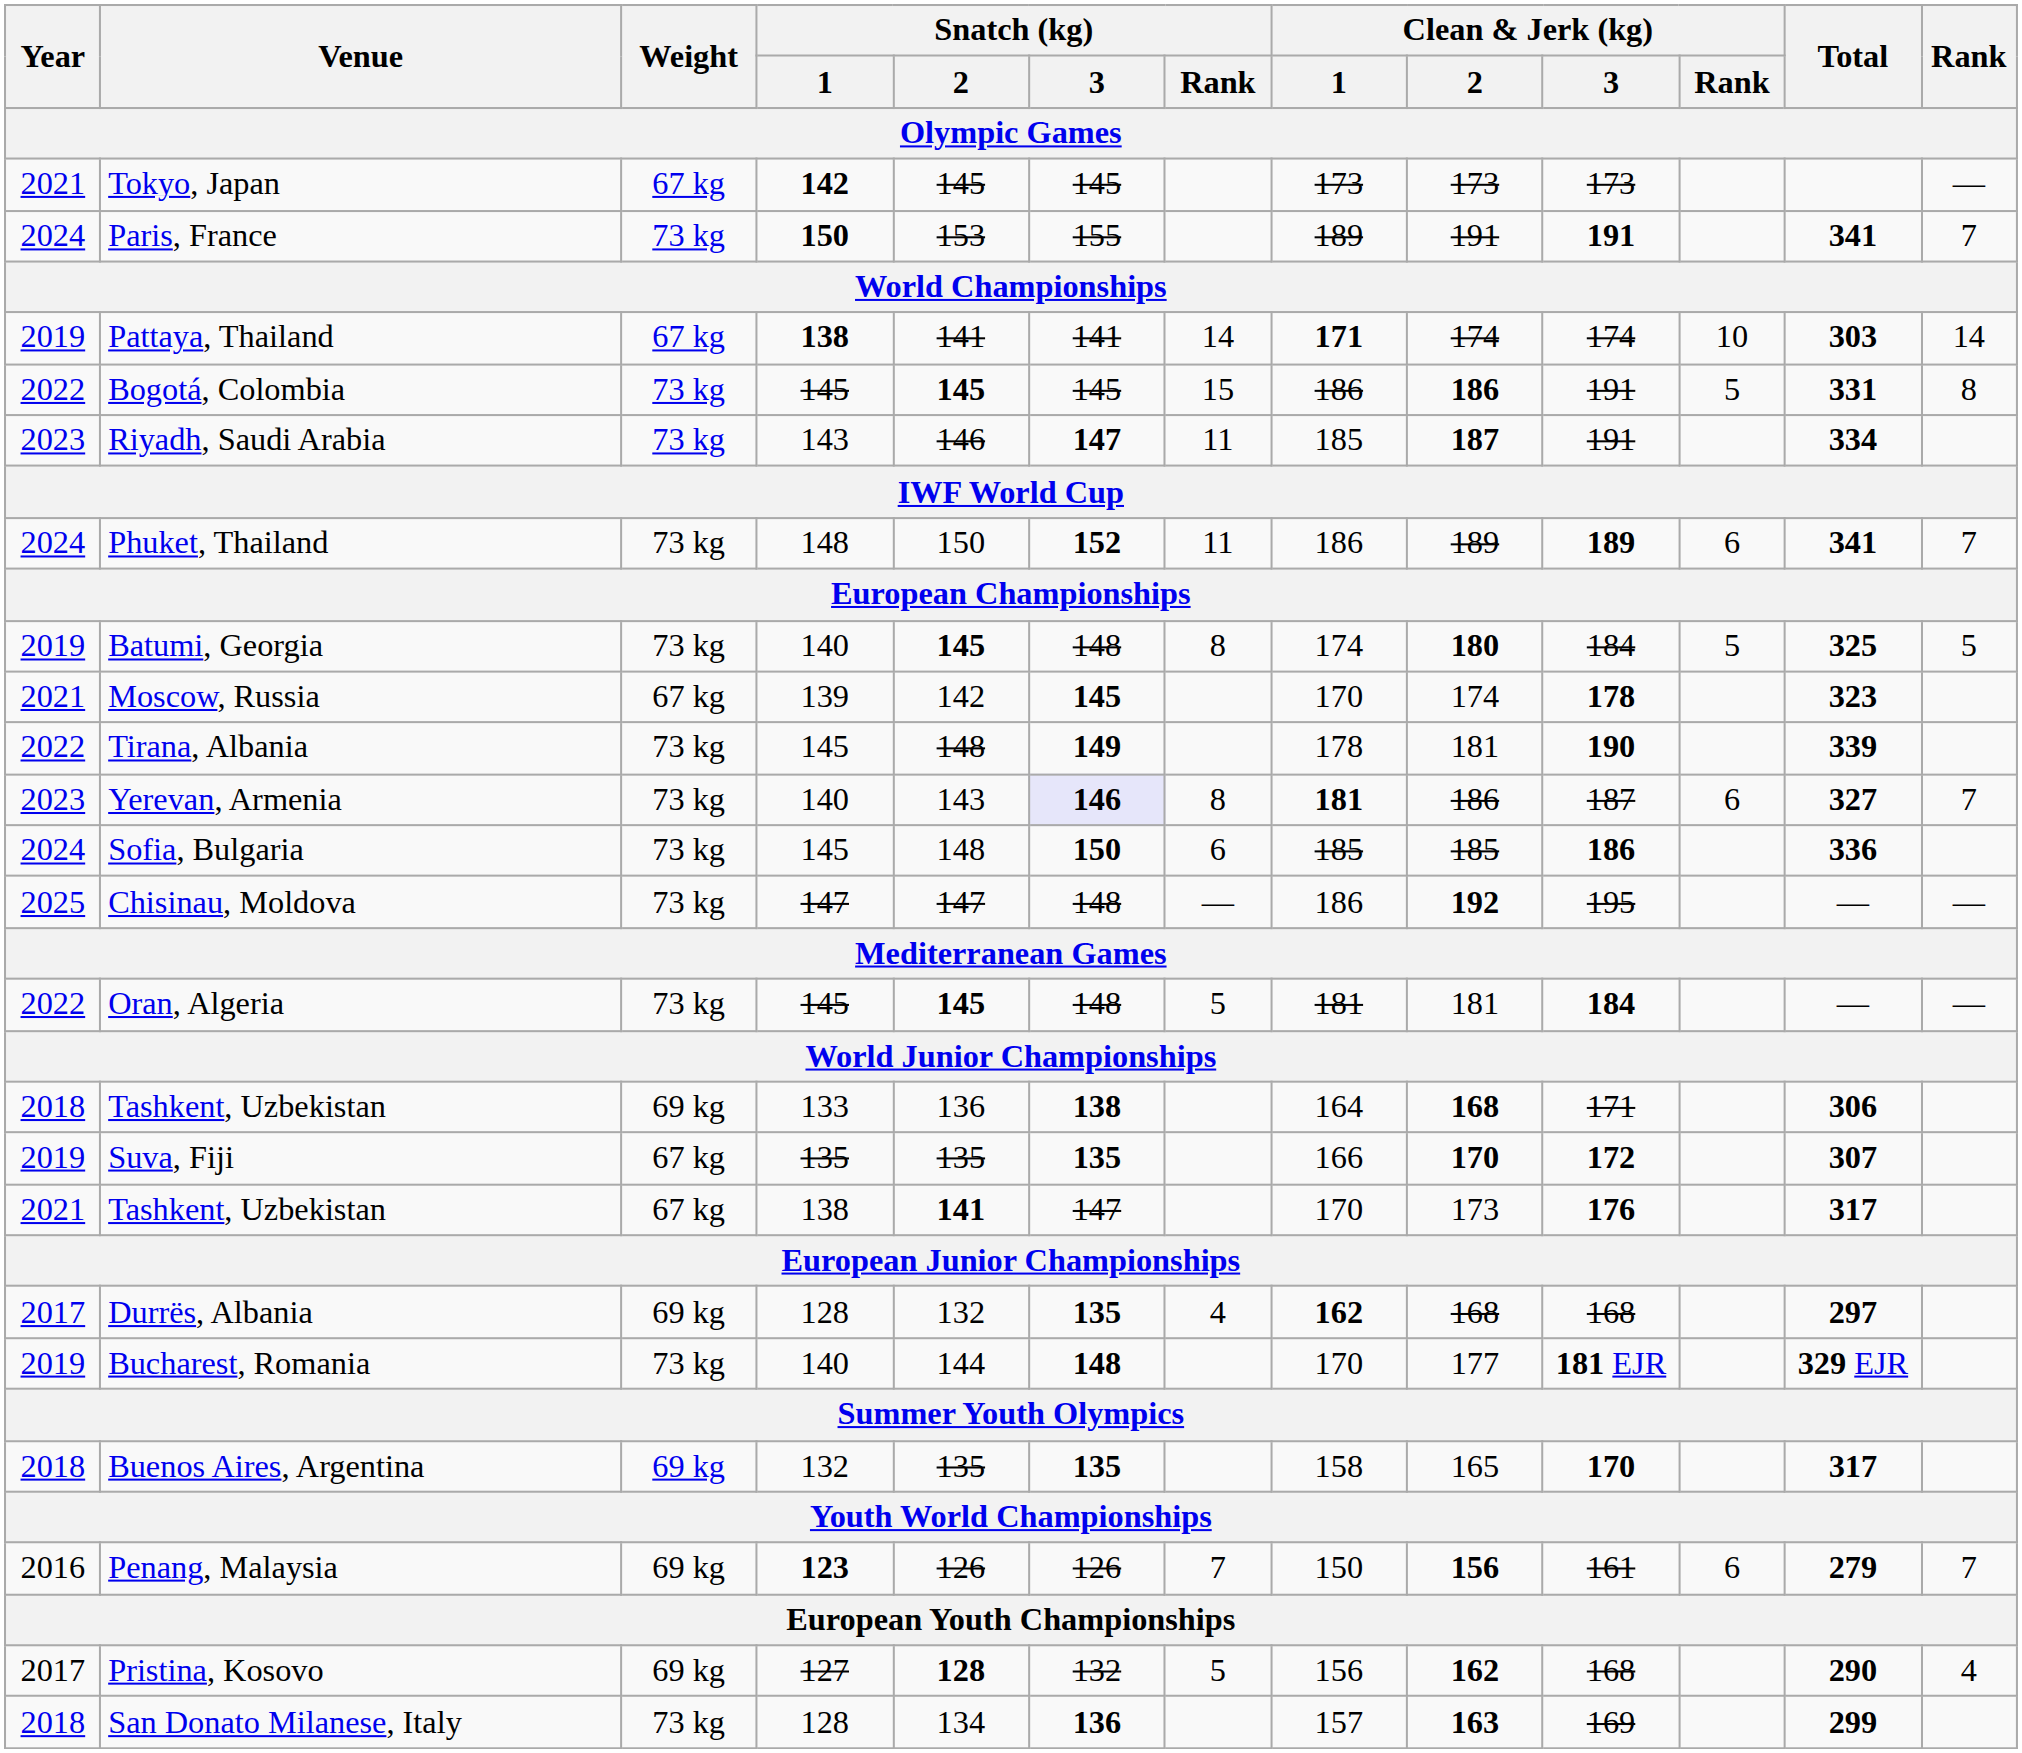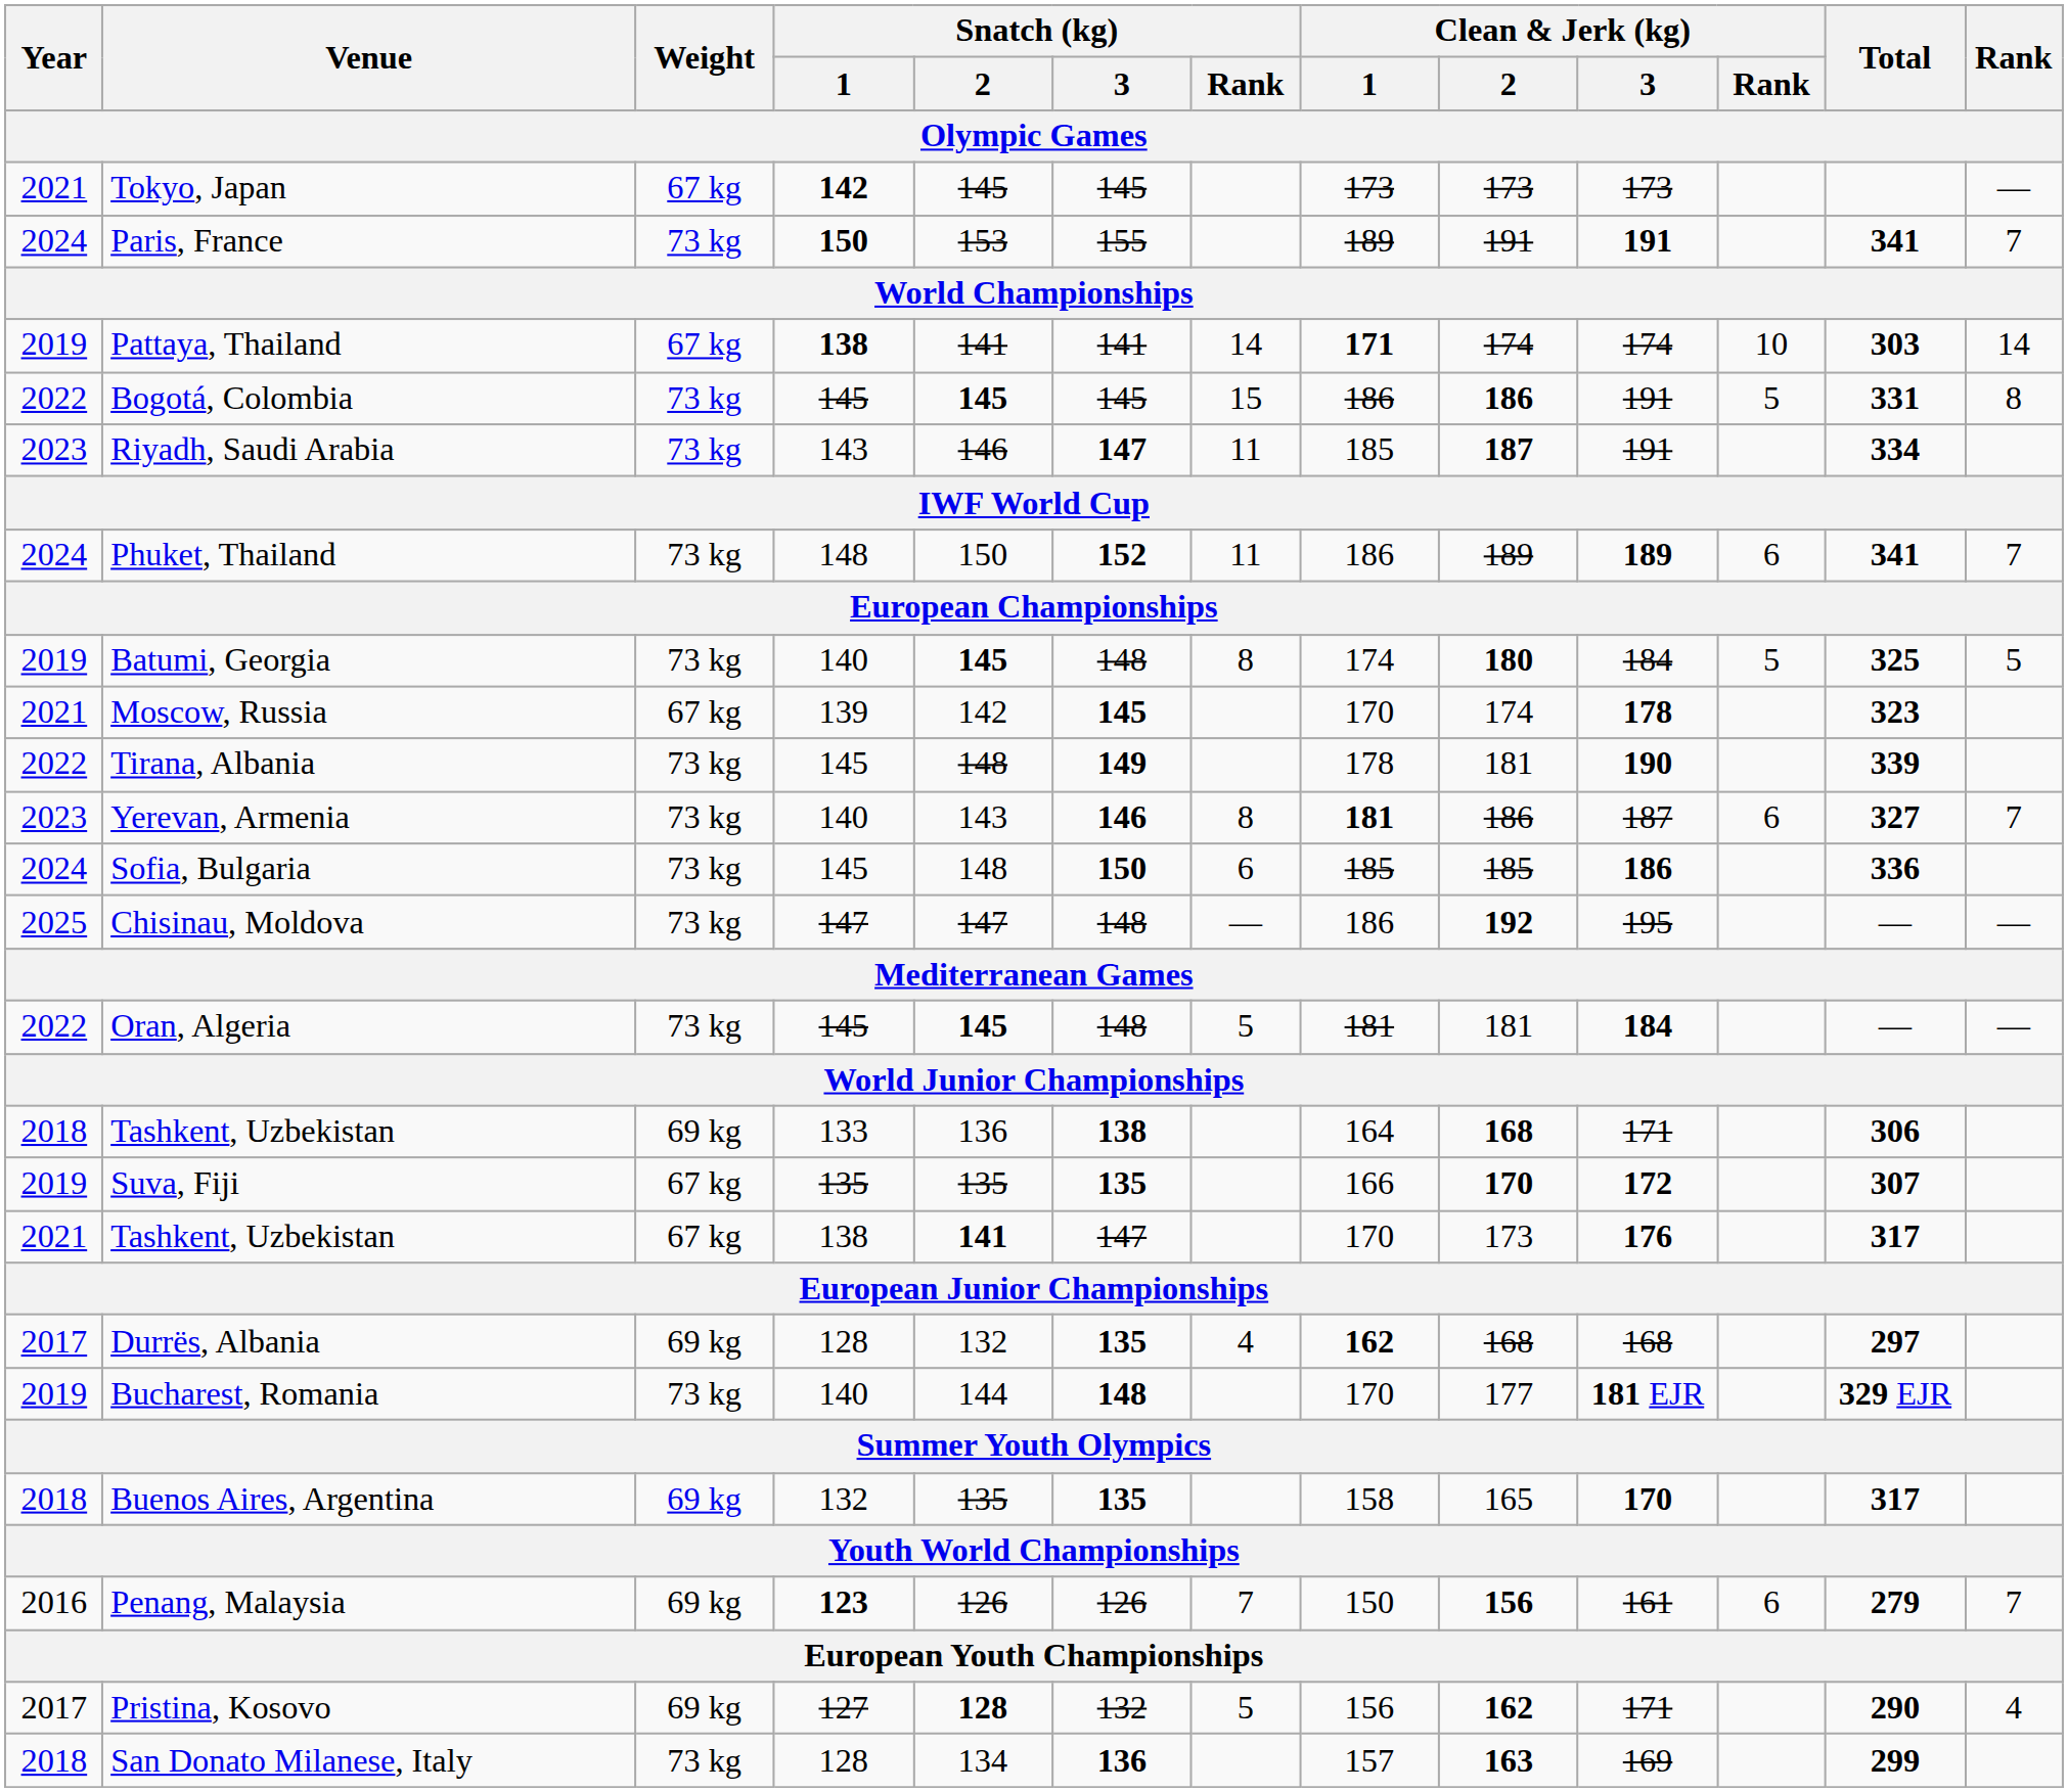 <table class="wikitable" style="text-align:center;">
 <tr>
 <th rowspan=2 width=40>Year</th>
 <th rowspan=2 width=250>Venue</th>
 <th rowspan=2 width=60>Weight</th>
 <th colspan=4>Snatch (kg)</th>
 <th colspan=4>Clean & Jerk (kg)</th>
 <th rowspan=2 width=60>Total</th>
 <th rowspan=2 width=40>Rank</th>
 </tr>
 <tr>
 <th width=60>1</th>
 <th width=60>2</th>
 <th width=60>3</th>
 <th width=45>Rank</th>
 <th width=60>1</th>
 <th width=60>2</th>
 <th width=60>3</th>
 <th width=45>Rank</th>
 </tr>
 <tr>
 <th colspan=13><a href='#'>Olympic Games</a></th>
 </tr>
 <tr>
 <td><a href='#'>2021</a></td>
 <td align=left><a href='#'>Tokyo</a>, Japan</td>
 <td><a href='#'>67 kg</a></td>
 <td><strong>142</strong></td>
 <td><s>145</s></td>
 <td><s>145</s></td>
 <td></td>
 <td><s>173</s></td>
 <td><s>173</s></td>
 <td><s>173</s></td>
 <td></td>
 <td></td>
 <td>—</td>
 </tr>
 <tr>
 <td><a href='#'>2024</a></td>
 <td align=left><a href='#'>Paris</a>, France</td>
 <td><a href='#'>73 kg</a></td>
 <td><strong>150</strong></td>
 <td><s>153</s></td>
 <td><s>155</s></td>
 <td></td>
 <td><s>189</s></td>
 <td><s>191</s></td>
 <td><strong>191</strong></td>
 <td></td>
 <td><strong>341</strong></td>
 <td>7</td>
 </tr>
 <tr>
 <th colspan=13><a href='#'>World Championships</a></th>
 </tr>
 <tr>
 <td><a href='#'>2019</a></td>
 <td align=left><a href='#'>Pattaya</a>, Thailand</td>
 <td><a href='#'>67 kg</a></td>
 <td><strong>138</strong></td>
 <td><s>141</s></td>
 <td><s>141</s></td>
 <td>14</td>
 <td><strong>171</strong></td>
 <td><s>174</s></td>
 <td><s>174</s></td>
 <td>10</td>
 <td><strong>303</strong></td>
 <td>14</td>
 </tr>
 <tr>
 <td><a href='#'>2022</a></td>
 <td align=left><a href='#'>Bogotá</a>, Colombia</td>
 <td><a href='#'>73 kg</a></td>
 <td><s>145</s></td>
 <td><strong>145</strong></td>
 <td><s>145</s></td>
 <td>15</td>
 <td><s>186</s></td>
 <td><strong>186</strong></td>
 <td><s>191</s></td>
 <td>5</td>
 <td><strong>331</strong></td>
 <td>8</td>
 </tr>
 <tr>
 <td><a href='#'>2023</a></td>
 <td align=left><a href='#'>Riyadh</a>, Saudi Arabia</td>
 <td><a href='#'>73 kg</a></td>
 <td>143</td>
 <td><s>146</s></td>
 <td><strong>147</strong></td>
 <td>11</td>
 <td>185</td>
 <td><strong>187</strong></td>
 <td><s>191</s></td>
 <td></td>
 <td><strong>334</strong></td>
 <td></td>
 </tr>
 <tr>
 <th colspan=13><a href='#'>IWF World Cup</a></th>
 </tr>
 <tr>
 <td><a href='#'>2024</a></td>
 <td align=left><a href='#'>Phuket</a>, Thailand</td>
 <td>73 kg</td>
 <td>148</td>
 <td>150</td>
 <td><strong>152</strong></td>
 <td>11</td>
 <td>186</td>
 <td><s>189</s></td>
 <td><strong>189</strong></td>
 <td>6</td>
 <td><strong>341</strong></td>
 <td>7</td>
 </tr>
 <tr>
 <th colspan=13><a href='#'>European Championships</a></th>
 </tr>
 <tr>
 <td><a href='#'>2019</a></td>
 <td align=left><a href='#'>Batumi</a>, Georgia</td>
 <td>73 kg</td>
 <td>140</td>
 <td><strong>145</strong></td>
 <td><s>148</s></td>
 <td>8</td>
 <td>174</td>
 <td><strong>180</strong></td>
 <td><s>184</s></td>
 <td>5</td>
 <td><strong>325</strong></td>
 <td>5</td>
 </tr>
 <tr>
 <td><a href='#'>2021</a></td>
 <td align="left"><a href='#'>Moscow</a>, Russia</td>
 <td>67 kg</td>
 <td>139</td>
 <td>142</td>
 <td><strong>145</strong></td>
 <td></td>
 <td>170</td>
 <td>174</td>
 <td><strong>178</strong></td>
 <td></td>
 <td><strong>323</strong></td>
 <td></td>
 </tr>
 <tr>
 <td><a href='#'>2022</a></td>
 <td align="left"><a href='#'>Tirana</a>, Albania</td>
 <td>73 kg</td>
 <td>145</td>
 <td><s>148</s></td>
 <td><strong>149</strong></td>
 <td></td>
 <td>178</td>
 <td>181</td>
 <td><strong>190</strong></td>
 <td></td>
 <td><strong>339</strong></td>
 <td></td>
 </tr>
 <tr>
 <td><a href='#'>2023</a></td>
 <td align=left><a href='#'>Yerevan</a>, Armenia</td>
 <td>73 kg</td>
 <td>140</td>
 <td>143</td>
-<td style="background: lavender;"><strong>146</strong></td>
+<td><strong>146</strong></td>
 <td>8</td>
 <td><strong>181</strong></td>
 <td><s>186</s></td>
 <td><s>187</s></td>
 <td>6</td>
 <td><strong>327</strong></td>
 <td>7</td>
 </tr>
 <tr>
 <td><a href='#'>2024</a></td>
 <td align=left><a href='#'>Sofia</a>, Bulgaria</td>
 <td>73 kg</td>
 <td>145</td>
 <td>148</td>
 <td><strong>150</strong></td>
 <td>6</td>
 <td><s>185</s></td>
 <td><s>185</s></td>
 <td><strong>186</strong></td>
 <td></td>
 <td><strong>336</strong></td>
 <td></td>
 </tr>
 <tr>
 <td><a href='#'>2025</a></td>
 <td align=left><a href='#'>Chisinau</a>, Moldova</td>
 <td>73 kg</td>
 <td><s>147</s></td>
 <td><s>147</s></td>
 <td><s>148</s></td>
 <td>—</td>
 <td>186</td>
 <td><strong>192</strong></td>
 <td><s>195</s></td>
 <td></td>
 <td>—</td>
 <td>—</td>
 </tr>
 <tr>
 <th colspan=13><a href='#'>Mediterranean Games</a></th>
 </tr>
 <tr>
 <td><a href='#'>2022</a></td>
 <td align="left"><a href='#'>Oran</a>, Algeria</td>
 <td>73 kg</td>
 <td><s>145</s></td>
 <td><strong>145</strong></td>
 <td><s>148</s></td>
 <td>5</td>
 <td><s>181</s></td>
 <td>181</td>
 <td><strong>184</strong></td>
 <td></td>
 <td>—</td>
 <td>—</td>
 </tr>
 <tr>
 <th colspan="13"><a href='#'>World Junior Championships</a></th>
 </tr>
 <tr>
 <td><a href='#'>2018</a></td>
 <td align="left"><a href='#'>Tashkent</a>, Uzbekistan</td>
 <td>69 kg</td>
 <td>133</td>
 <td>136</td>
 <td><strong>138</strong></td>
 <td></td>
 <td>164</td>
 <td><strong>168</strong></td>
 <td><s>171</s></td>
 <td></td>
 <td><strong>306</strong></td>
 <td></td>
 </tr>
 <tr>
 <td><a href='#'>2019</a></td>
 <td align="left"><a href='#'>Suva</a>, Fiji</td>
 <td>67 kg</td>
 <td><s>135</s></td>
 <td><s>135</s></td>
 <td><strong>135</strong></td>
 <td></td>
 <td>166</td>
 <td><strong>170</strong></td>
 <td><strong>172</strong></td>
 <td></td>
 <td><strong>307</strong></td>
 <td></td>
 </tr>
 <tr>
 <td><a href='#'>2021</a></td>
 <td align="left"><a href='#'>Tashkent</a>, Uzbekistan</td>
 <td>67 kg</td>
 <td>138</td>
 <td><strong>141</strong></td>
 <td><s>147</s></td>
 <td></td>
 <td>170</td>
 <td>173</td>
 <td><strong>176</strong></td>
 <td></td>
 <td><strong>317</strong></td>
 <td></td>
 </tr>
 <tr>
 <th colspan=13><a href='#'>European Junior Championships</a></th>
 </tr>
 <tr>
 <td><a href='#'>2017</a></td>
 <td align=left><a href='#'>Durrës</a>, Albania</td>
 <td>69 kg</td>
 <td>128</td>
 <td>132</td>
 <td><strong>135</strong></td>
 <td>4</td>
 <td><strong>162</strong></td>
 <td><s>168</s></td>
 <td><s>168</s></td>
 <td></td>
 <td><strong>297</strong></td>
 <td></td>
 </tr>
 <tr>
 <td><a href='#'>2019</a></td>
 <td align=left><a href='#'>Bucharest</a>, Romania</td>
 <td>73 kg</td>
 <td>140</td>
 <td>144</td>
 <td><strong>148</strong></td>
 <td></td>
 <td>170</td>
 <td>177</td>
 <td><strong>181</strong> <a href='#'>EJR</a></td>
 <td></td>
 <td><strong>329</strong> <a href='#'>EJR</a></td>
 <td></td>
 </tr>
 <tr>
 <th colspan="13"><a href='#'>Summer Youth Olympics</a></th>
 </tr>
 <tr>
 <td><a href='#'>2018</a></td>
 <td align="left"><a href='#'>Buenos Aires</a>, Argentina</td>
 <td><a href='#'>69 kg</a></td>
 <td>132</td>
 <td><s>135</s></td>
 <td><strong>135</strong></td>
 <td></td>
 <td>158</td>
 <td>165</td>
 <td><strong>170</strong></td>
 <td></td>
 <td><strong>317</strong></td>
 <td></td>
 </tr>
 <tr>
 <th colspan="13"><a href='#'>Youth World Championships</a></th>
 </tr>
 <tr>
 <td 2016 Youth World Weightlifting Championships>2016</td>
 <td align="left"><a href='#'>Penang</a>, Malaysia</td>
 <td>69 kg</td>
 <td><strong>123</strong></td>
 <td><s>126</s></td>
 <td><s>126</s></td>
 <td>7</td>
 <td>150</td>
 <td><strong>156</strong></td>
 <td><s>161</s></td>
 <td>6</td>
 <td><strong>279</strong></td>
 <td>7</td>
 </tr>
 <tr>
 <th colspan="13">European Youth Championships</th>
 </tr>
 <tr>
 <td 2017 European Youth Weightlifting Championships>2017</td>
 <td align="left"><a href='#'>Pristina</a>, Kosovo</td>
 <td>69 kg</td>
 <td><s>127</s></td>
 <td><strong>128</strong></td>
 <td><s>132</s></td>
 <td>5</td>
 <td>156</td>
 <td><strong>162</strong></td>
-<td><s>168</s></td>
+<td><s>171</s></td>
 <td></td>
 <td><strong>290</strong></td>
 <td>4</td>
 </tr>
 <tr>
 <td><a href='#'>2018</a></td>
 <td align="left"><a href='#'>San Donato Milanese</a>, Italy</td>
 <td>73 kg</td>
 <td>128</td>
 <td>134</td>
 <td><strong>136</strong></td>
 <td></td>
 <td>157</td>
 <td><strong>163</strong></td>
 <td><s>169</s></td>
 <td></td>
 <td><strong>299</strong></td>
 <td></td>
 </tr>
 </table>
